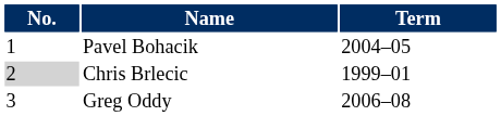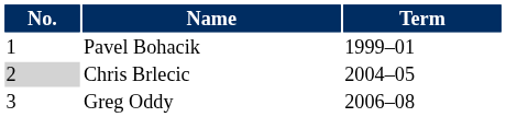 <table class="toccolours" style="width:25em">
 <tr>
 <th style="background:#002d62;color:white;border:#002d62 1px solid">No.</th>
 <th style="background:#002d62;color:white;border:#002d62 1px solid">Name</th>
 <th style="background:#002d62;color:white;border:#002d62 1px solid">Term</th>
 </tr>
 <tr>
 <td>1</td>
 <td> Pavel Bohacik</td>
-<td>2004–05</td>
+<td>1999–01</td>
 </tr>
 <tr>
 <td style="background: lightgrey;">2</td>
 <td> Chris Brlecic</td>
-<td>1999–01</td>
+<td>2004–05</td>
 </tr>
 <tr>
 <td>3</td>
 <td> Greg Oddy</td>
 <td>2006–08</td>
 </tr>
 <tr>
 </tr>
 </table>
